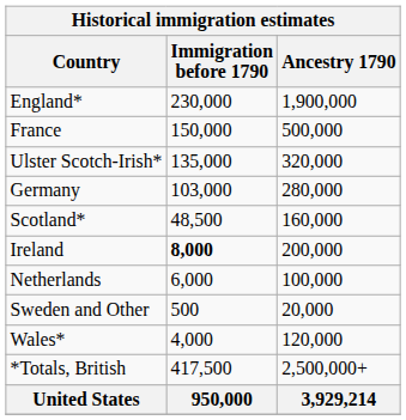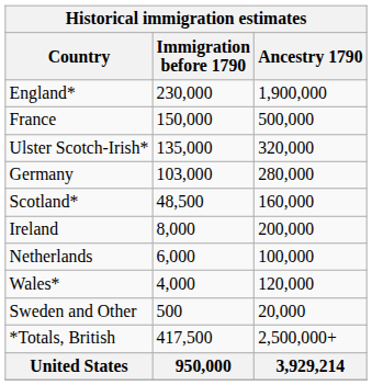 <table class="wikitable" style="float:right">
 <tr>
 <th colspan=3>Historical immigration estimates</th>
 </tr>
 <tr>
 <th>Country</th>
 <th>Immigration<br> before 1790</th>
 <th>Ancestry 1790</th>
 </tr>
 <tr>
 <td>England*</td>
 <td>230,000</td>
 <td>1,900,000</td>
 </tr>
 <tr>
 <td>France</td>
 <td>150,000</td>
 <td>500,000</td>
 </tr>
 <tr>
 <td>Ulster Scotch-Irish*</td>
 <td>135,000</td>
 <td>320,000</td>
 </tr>
 <tr>
 <td>Germany</td>
 <td>103,000</td>
 <td>280,000</td>
 </tr>
 <tr>
 <td>Scotland*</td>
 <td>48,500</td>
 <td>160,000</td>
 </tr>
 <tr>
 <td>Ireland</td>
-<td><strong>8,000</strong></td>
+<td>8,000</td>
 <td>200,000</td>
 </tr>
 <tr>
 <td>Netherlands</td>
 <td>6,000</td>
 <td>100,000</td>
 </tr>
 <tr>
+<td>Wales*</td>
+<td>4,000</td>
+<td>120,000</td>
+</tr>
+<tr>
 <td>Sweden and Other</td>
 <td>500</td>
 <td>20,000</td>
-</tr>
-<tr>
-<td>Wales*</td>
-<td>4,000</td>
-<td>120,000</td>
 </tr>
 <tr>
 <td>*Totals, British</td>
 <td>417,500</td>
 <td>2,500,000+</td>
 </tr>
 <tr>
 <th> United States</th>
 <th>950,000</th>
 <th>3,929,214</th>
 </tr>
 <tr>
 </tr>
 </table>
